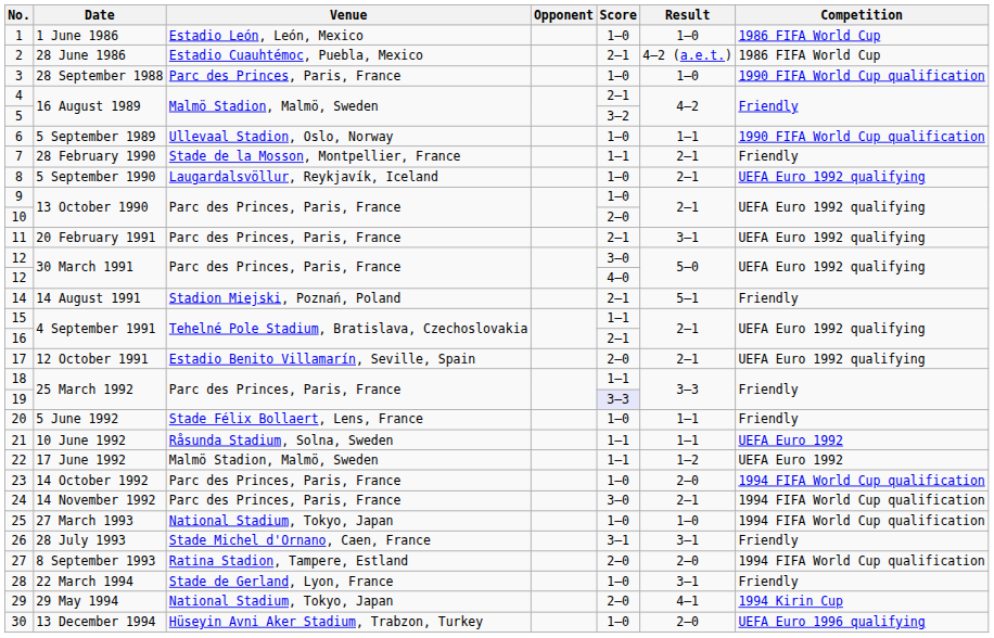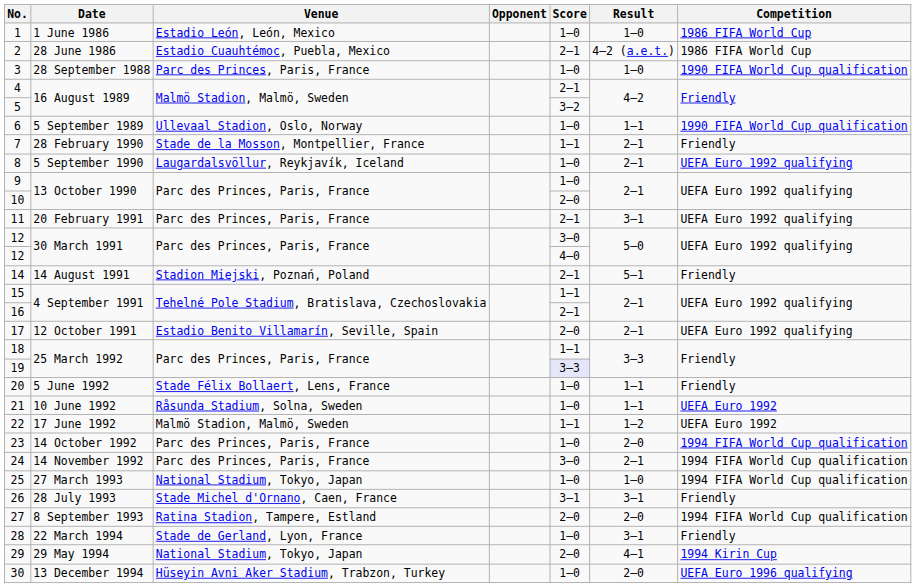 <table class="wikitable sortable">
 <tr>
 <th scope="col">No.</th>
 <th scope="col">Date</th>
 <th scope="col">Venue</th>
 <th scope="col">Opponent</th>
 <th scope="col">Score</th>
 <th scope="col">Result</th>
 <th scope="col">Competition</th>
 </tr>
 <tr>
 <td style="text-align:center">1</td>
 <td>1 June 1986</td>
 <td><a href='#'>Estadio León</a>, León, Mexico</td>
 <td></td>
 <td style="text-align:center">1–0</td>
 <td style="text-align:center">1–0</td>
 <td><a href='#'>1986 FIFA World Cup</a></td>
 </tr>
 <tr>
 <td style="text-align:center">2</td>
 <td>28 June 1986</td>
 <td><a href='#'>Estadio Cuauhtémoc</a>, Puebla, Mexico</td>
 <td></td>
 <td style="text-align:center">2–1</td>
 <td style="text-align:center">4–2 (<a href='#'>a.e.t.</a>)</td>
 <td>1986 FIFA World Cup</td>
 </tr>
 <tr>
 <td style="text-align:center">3</td>
 <td>28 September 1988</td>
 <td><a href='#'>Parc des Princes</a>, Paris, France</td>
 <td></td>
 <td style="text-align:center">1–0</td>
 <td style="text-align:center">1–0</td>
 <td><a href='#'>1990 FIFA World Cup qualification</a></td>
 </tr>
 <tr>
 <td style="text-align:center">4</td>
 <td rowspan="2">16 August 1989</td>
 <td rowspan="2"><a href='#'>Malmö Stadion</a>, Malmö, Sweden</td>
 <td rowspan="2"></td>
 <td style="text-align:center">2–1</td>
 <td rowspan="2" style="text-align:center">4–2</td>
 <td rowspan="2"><a href='#'>Friendly</a></td>
 </tr>
 <tr>
 <td style="text-align:center">5</td>
 <td style="text-align:center">3–2</td>
 </tr>
 <tr>
 <td style="text-align:center">6</td>
 <td>5 September 1989</td>
 <td><a href='#'>Ullevaal Stadion</a>, Oslo, Norway</td>
 <td></td>
 <td style="text-align:center">1–0</td>
 <td style="text-align:center">1–1</td>
 <td><a href='#'>1990 FIFA World Cup qualification</a></td>
 </tr>
 <tr>
 <td style="text-align:center">7</td>
 <td>28 February 1990</td>
 <td><a href='#'>Stade de la Mosson</a>, Montpellier, France</td>
 <td></td>
 <td style="text-align:center">1–1</td>
 <td style="text-align:center">2–1</td>
 <td>Friendly</td>
 </tr>
 <tr>
 <td style="text-align:center">8</td>
 <td>5 September 1990</td>
 <td><a href='#'>Laugardalsvöllur</a>, Reykjavík, Iceland</td>
 <td></td>
 <td style="text-align:center">1–0</td>
 <td style="text-align:center">2–1</td>
 <td><a href='#'>UEFA Euro 1992 qualifying</a></td>
 </tr>
 <tr>
 <td style="text-align:center">9</td>
 <td rowspan="2">13 October 1990</td>
 <td rowspan="2">Parc des Princes, Paris, France</td>
 <td rowspan="2"></td>
 <td style="text-align:center">1–0</td>
 <td rowspan="2" style="text-align:center">2–1</td>
 <td rowspan="2">UEFA Euro 1992 qualifying</td>
 </tr>
 <tr>
 <td style="text-align:center">10</td>
 <td style="text-align:center">2–0</td>
 </tr>
 <tr>
 <td style="text-align:center">11</td>
 <td>20 February 1991</td>
 <td>Parc des Princes, Paris, France</td>
 <td></td>
 <td style="text-align:center">2–1</td>
 <td style="text-align:center">3–1</td>
 <td>UEFA Euro 1992 qualifying</td>
 </tr>
 <tr>
 <td style="text-align:center">12</td>
 <td rowspan="2">30 March 1991</td>
 <td rowspan="2">Parc des Princes, Paris, France</td>
 <td rowspan="2"></td>
 <td style="text-align:center">3–0</td>
 <td rowspan="2" style="text-align:center">5–0</td>
 <td rowspan="2">UEFA Euro 1992 qualifying</td>
 </tr>
 <tr>
 <td style="text-align:center">12</td>
 <td style="text-align:center">4–0</td>
 </tr>
 <tr>
 <td style="text-align:center">14</td>
 <td>14 August 1991</td>
 <td><a href='#'>Stadion Miejski</a>, Poznań, Poland</td>
 <td></td>
 <td style="text-align:center">2–1</td>
 <td style="text-align:center">5–1</td>
 <td>Friendly</td>
 </tr>
 <tr>
 <td style="text-align:center">15</td>
 <td rowspan="2">4 September 1991</td>
 <td rowspan="2"><a href='#'>Tehelné Pole Stadium</a>, Bratislava, Czechoslovakia</td>
 <td rowspan="2"></td>
 <td style="text-align:center">1–1</td>
 <td rowspan="2" style="text-align:center">2–1</td>
 <td rowspan="2">UEFA Euro 1992 qualifying</td>
 </tr>
 <tr>
 <td style="text-align:center">16</td>
 <td style="text-align:center">2–1</td>
 </tr>
 <tr>
 <td style="text-align:center">17</td>
 <td>12 October 1991</td>
 <td><a href='#'>Estadio Benito Villamarín</a>, Seville, Spain</td>
 <td></td>
 <td style="text-align:center">2–0</td>
 <td style="text-align:center">2–1</td>
 <td>UEFA Euro 1992 qualifying</td>
 </tr>
 <tr>
 <td style="text-align:center">18</td>
 <td rowspan="2">25 March 1992</td>
 <td rowspan="2">Parc des Princes, Paris, France</td>
 <td rowspan="2"></td>
 <td style="text-align:center">1–1</td>
 <td rowspan="2" style="text-align:center">3–3</td>
 <td rowspan="2">Friendly</td>
 </tr>
 <tr>
 <td style="text-align:center">19</td>
 <td style="background: lavender; text-align:center">3–3</td>
 </tr>
 <tr>
 <td style="text-align:center">20</td>
 <td>5 June 1992</td>
 <td><a href='#'>Stade Félix Bollaert</a>, Lens, France</td>
 <td></td>
 <td style="text-align:center">1–0</td>
 <td style="text-align:center">1–1</td>
 <td>Friendly</td>
 </tr>
 <tr>
 <td style="text-align:center">21</td>
 <td>10 June 1992</td>
 <td><a href='#'>Råsunda Stadium</a>, Solna, Sweden</td>
 <td></td>
-<td style="text-align:center">1–1</td>
+<td style="text-align:center">1–0</td>
 <td style="text-align:center">1–1</td>
 <td><a href='#'>UEFA Euro 1992</a></td>
 </tr>
 <tr>
 <td style="text-align:center">22</td>
 <td>17 June 1992</td>
 <td>Malmö Stadion, Malmö, Sweden</td>
 <td></td>
 <td style="text-align:center">1–1</td>
 <td style="text-align:center">1–2</td>
 <td>UEFA Euro 1992</td>
 </tr>
 <tr>
 <td style="text-align:center">23</td>
 <td>14 October 1992</td>
 <td>Parc des Princes, Paris, France</td>
 <td></td>
 <td style="text-align:center">1–0</td>
 <td style="text-align:center">2–0</td>
 <td><a href='#'>1994 FIFA World Cup qualification</a></td>
 </tr>
 <tr>
 <td style="text-align:center">24</td>
 <td>14 November 1992</td>
 <td>Parc des Princes, Paris, France</td>
 <td></td>
 <td style="text-align:center">3–0</td>
 <td style="text-align:center">2–1</td>
 <td>1994 FIFA World Cup qualification</td>
 </tr>
 <tr>
 <td style="text-align:center">25</td>
 <td>27 March 1993</td>
 <td><a href='#'>National Stadium</a>, Tokyo, Japan</td>
 <td></td>
 <td style="text-align:center">1–0</td>
 <td style="text-align:center">1–0</td>
 <td>1994 FIFA World Cup qualification</td>
 </tr>
 <tr>
 <td style="text-align:center">26</td>
 <td>28 July 1993</td>
 <td><a href='#'>Stade Michel d'Ornano</a>, Caen, France</td>
 <td></td>
 <td style="text-align:center">3–1</td>
 <td style="text-align:center">3–1</td>
 <td>Friendly</td>
 </tr>
 <tr>
 <td style="text-align:center">27</td>
 <td>8 September 1993</td>
 <td><a href='#'>Ratina Stadion</a>, Tampere, Estland</td>
 <td></td>
 <td style="text-align:center">2–0</td>
 <td style="text-align:center">2–0</td>
 <td>1994 FIFA World Cup qualification</td>
 </tr>
 <tr>
 <td style="text-align:center">28</td>
 <td>22 March 1994</td>
 <td><a href='#'>Stade de Gerland</a>, Lyon, France</td>
 <td></td>
 <td style="text-align:center">1–0</td>
 <td style="text-align:center">3–1</td>
 <td>Friendly</td>
 </tr>
 <tr>
 <td style="text-align:center">29</td>
 <td>29 May 1994</td>
 <td><a href='#'>National Stadium</a>, Tokyo, Japan</td>
 <td></td>
 <td style="text-align:center">2–0</td>
 <td style="text-align:center">4–1</td>
 <td><a href='#'>1994 Kirin Cup</a></td>
 </tr>
 <tr>
 <td style="text-align:center">30</td>
 <td>13 December 1994</td>
 <td><a href='#'>Hüseyin Avni Aker Stadium</a>, Trabzon, Turkey</td>
 <td></td>
 <td style="text-align:center">1–0</td>
 <td style="text-align:center">2–0</td>
 <td><a href='#'>UEFA Euro 1996 qualifying</a></td>
 </tr>
 </table>
